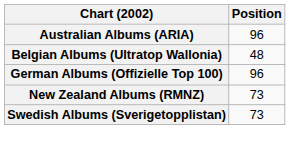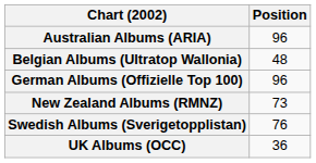 <table class="wikitable sortable plainrowheaders" style="text-align:center">
 <tr>
 <th scope="col">Chart (2002)</th>
 <th scope="col">Position</th>
 </tr>
 <tr>
 <th scope="row">Australian Albums (ARIA)</th>
 <td>96</td>
 </tr>
 <tr>
 <th scope="row">Belgian Albums (Ultratop Wallonia)</th>
 <td>48</td>
 </tr>
 <tr>
 <th scope="row">German Albums (Offizielle Top 100)<br></th>
 <td>96</td>
 </tr>
 <tr>
 <th scope="row">New Zealand Albums (RMNZ)</th>
 <td>73</td>
 </tr>
 <tr>
 <th scope="row">Swedish Albums (Sverigetopplistan)</th>
-<td>73</td>
+<td>76</td>
+</tr>
+<tr>
+<th scope="row">UK Albums (OCC)</th>
+<td>36</td>
 </tr>
 </table>
